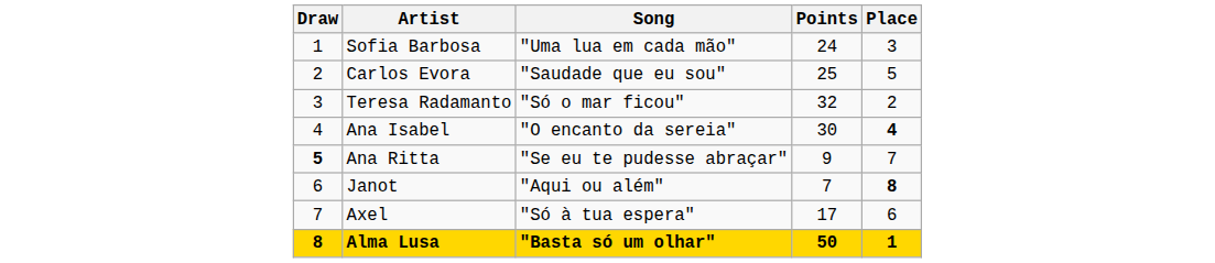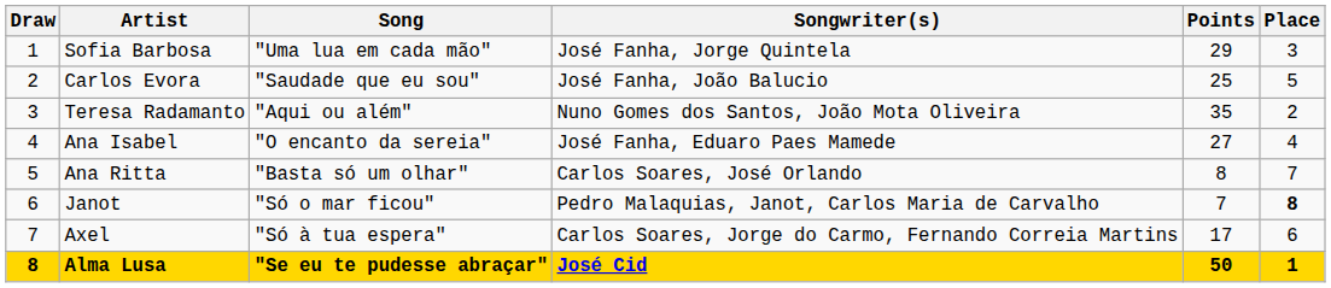 <table class="sortable wikitable" style="margin: 1em auto 1em auto; text-align:center">
 <tr>
 <th>Draw</th>
 <th>Artist</th>
 <th>Song</th>
+<th>Songwriter(s)</th>
 <th>Points</th>
 <th>Place</th>
 </tr>
 <tr>
 <td>1</td>
 <td align="left">Sofia Barbosa</td>
 <td align="left">"Uma lua em cada mão"</td>
-<td>24</td>
+<td align="left">José Fanha, Jorge Quintela</td>
+<td>29</td>
 <td>3</td>
 </tr>
 <tr>
 <td>2</td>
 <td align="left">Carlos Evora</td>
 <td align="left">"Saudade que eu sou"</td>
+<td align="left">José Fanha, João Balucio</td>
 <td>25</td>
 <td>5</td>
 </tr>
 <tr>
 <td>3</td>
 <td align="left">Teresa Radamanto</td>
-<td align="left">"Só o mar ficou"</td>
-<td>32</td>
+<td align="left">"Aqui ou além"</td>
+<td align="left">Nuno Gomes dos Santos, João Mota Oliveira</td>
+<td>35</td>
 <td>2</td>
 </tr>
 <tr>
 <td>4</td>
 <td align="left">Ana Isabel</td>
 <td align="left">"O encanto da sereia"</td>
-<td>30</td>
-<td><strong>4</strong></td>
+<td align="left">José Fanha, Eduaro Paes Mamede</td>
+<td>27</td>
+<td>4</td>
 </tr>
 <tr>
-<td><strong>5</strong></td>
+<td>5</td>
 <td align="left">Ana Ritta</td>
-<td align="left">"Se eu te pudesse abraçar"</td>
-<td>9</td>
+<td align="left">"Basta só um olhar"</td>
+<td align="left">Carlos Soares, José Orlando</td>
+<td>8</td>
 <td>7</td>
 </tr>
 <tr>
 <td>6</td>
 <td align="left">Janot</td>
-<td align="left">"Aqui ou além"</td>
+<td align="left">"Só o mar ficou"</td>
+<td align="left">Pedro Malaquias, Janot, Carlos Maria de Carvalho</td>
 <td>7</td>
 <td><strong>8</strong></td>
 </tr>
 <tr>
 <td>7</td>
 <td align="left">Axel</td>
 <td align="left">"Só à tua espera"</td>
+<td align="left">Carlos Soares, Jorge do Carmo, Fernando Correia Martins</td>
 <td>17</td>
 <td>6</td>
 </tr>
 <tr style="font-weight:bold; background:gold;">
 <td>8</td>
 <td align="left">Alma Lusa</td>
-<td align="left">"Basta só um olhar"</td>
+<td align="left">"Se eu te pudesse abraçar"</td>
+<td align="left"><a href='#'>José Cid</a></td>
 <td>50</td>
 <td>1</td>
 </tr>
 </table>
